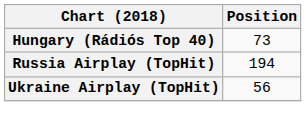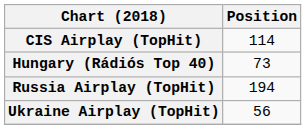 <table class="wikitable sortable plainrowheaders" style="text-align:center">
 <tr>
 <th>Chart (2018)</th>
 <th>Position</th>
+</tr>
+<tr>
+<th scope="row">CIS Airplay (TopHit)</th>
+<td>114</td>
 </tr>
 <tr>
 <th scope="row">Hungary (Rádiós Top 40)</th>
 <td>73</td>
 </tr>
 <tr>
 <th scope="row">Russia Airplay (TopHit)</th>
 <td>194</td>
 </tr>
 <tr>
 <th scope="row">Ukraine Airplay (TopHit)</th>
 <td>56</td>
 </tr>
 <tr>
 </tr>
 </table>
